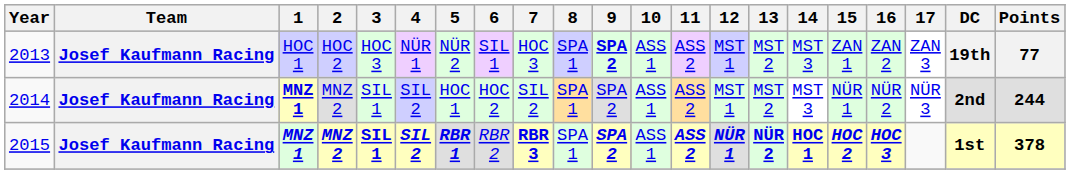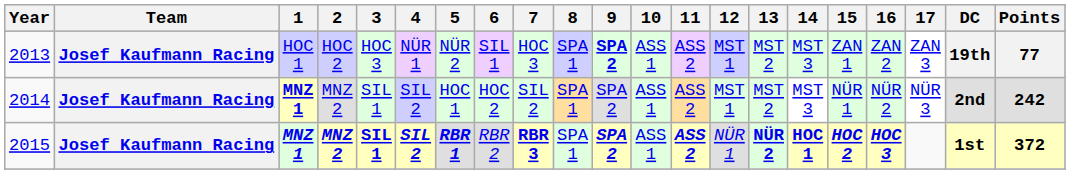 <table class="wikitable" style="text-align:center; font-size:85%">
 <tr>
 <th>Year</th>
 <th>Team</th>
 <th>1</th>
 <th>2</th>
 <th>3</th>
 <th>4</th>
 <th>5</th>
 <th>6</th>
 <th>7</th>
 <th>8</th>
 <th>9</th>
 <th>10</th>
 <th>11</th>
 <th>12</th>
 <th>13</th>
 <th>14</th>
 <th>15</th>
 <th>16</th>
 <th>17</th>
 <th>DC</th>
 <th>Points</th>
 </tr>
 <tr>
 <td><a href='#'>2013</a></td>
 <th nowrap><a href='#'>Josef Kaufmann Racing</a></th>
 <td style="background:#CFCFFF;"><a href='#'>HOC<br>1</a><br></td>
 <td style="background:#CFCFFF;"><a href='#'>HOC<br>2</a><br></td>
 <td style="background:#DFFFDF;"><a href='#'>HOC<br>3</a><br></td>
 <td style="background:#EFCFFF;"><a href='#'>NÜR<br>1</a><br></td>
 <td style="background:#DFFFDF;"><a href='#'>NÜR<br>2</a><br></td>
 <td style="background:#EFCFFF;"><a href='#'>SIL<br>1</a><br></td>
 <td style="background:#DFFFDF;"><a href='#'>HOC<br>3</a><br></td>
 <td style="background:#CFCFFF;"><a href='#'>SPA<br>1</a><br></td>
 <td style="background:#DFFFDF;"><strong><a href='#'>SPA<br>2</a><br></strong></td>
 <td style="background:#DFFFDF;"><a href='#'>ASS<br>1</a><br></td>
 <td style="background:#EFCFFF;"><a href='#'>ASS<br>2</a><br></td>
 <td style="background:#CFCFFF;"><a href='#'>MST<br>1</a><br></td>
 <td style="background:#DFFFDF;"><a href='#'>MST<br>2</a><br></td>
 <td style="background:#DFFFDF;"><a href='#'>MST<br>3</a><br></td>
 <td style="background:#DFFFDF;"><a href='#'>ZAN<br>1</a><br></td>
 <td style="background:#DFFFDF;"><a href='#'>ZAN<br>2</a><br></td>
 <td style="background:#FFFFFF;"><a href='#'>ZAN<br>3</a><br></td>
 <th>19th</th>
 <th>77</th>
 </tr>
 <tr>
 <td><a href='#'>2014</a></td>
 <th nowrap><a href='#'>Josef Kaufmann Racing</a></th>
 <td style="background:#FFFFBF;"><strong><a href='#'>MNZ<br>1</a></strong><br></td>
 <td style="background:#DFDFDF;"><a href='#'>MNZ<br>2</a><br></td>
 <td style="background:#DFFFDF;"><a href='#'>SIL<br>1</a><br></td>
 <td style="background:#CFCFFF;"><a href='#'>SIL<br>2</a><br></td>
 <td style="background:#DFFFDF;"><a href='#'>HOC<br>1</a><br></td>
 <td style="background:#DFFFDF;"><a href='#'>HOC<br>2</a><br></td>
 <td style="background:#DFFFDF;"><a href='#'>SIL<br>2</a><br></td>
 <td style="background:#FFDF9F;"><a href='#'>SPA<br>1</a><br></td>
 <td style="background:#DFDFDF;"><a href='#'>SPA<br>2</a><br></td>
 <td style="background:#DFFFDF;"><a href='#'>ASS<br>1</a><br></td>
 <td style="background:#FFDF9F;"><a href='#'>ASS<br>2</a><br></td>
 <td style="background:#DFFFDF;"><a href='#'>MST<br>1</a><br></td>
 <td style="background:#DFFFDF;"><a href='#'>MST<br>2</a><br></td>
 <td style="background:#FFFFFF;"><a href='#'>MST<br>3</a><br></td>
 <td style="background:#DFFFDF;"><a href='#'>NÜR<br>1</a><br></td>
 <td style="background:#DFFFDF;"><a href='#'>NÜR<br>2</a><br></td>
 <td style="background:#FFFFFF;"><a href='#'>NÜR<br>3</a><br></td>
 <th style="background:#DFDFDF;">2nd</th>
-<th style="background:#DFDFDF;">244</th>
+<th style="background:#DFDFDF;">242</th>
 </tr>
 <tr>
 <td><a href='#'>2015</a></td>
 <th nowrap><a href='#'>Josef Kaufmann Racing</a></th>
 <td style="background:#DFFFDF;"><strong><em><a href='#'>MNZ<br>1</a></em></strong><br></td>
 <td style="background:#FFFFBF;"><strong><em><a href='#'>MNZ<br>2</a></em></strong><br></td>
 <td style="background:#FFFFBF;"><strong><a href='#'>SIL<br>1</a></strong><br></td>
 <td style="background:#FFFFBF;"><strong><em><a href='#'>SIL<br>2</a></em></strong><br></td>
 <td style="background:#DFDFDF;"><strong><em><a href='#'>RBR<br>1</a></em></strong><br></td>
 <td style="background:#DFDFDF;"><em><a href='#'>RBR<br>2</a></em><br></td>
 <td style="background:#FFFFBF;"><strong><a href='#'>RBR<br>3</a></strong><br></td>
 <td style="background:#DFFFDF;"><a href='#'>SPA<br>1</a><br></td>
 <td style="background:#FFFFBF;"><strong><em><a href='#'>SPA<br>2</a></em></strong><br></td>
 <td style="background:#DFFFDF;"><a href='#'>ASS<br>1</a><br></td>
 <td style="background:#FFFFBF;"><strong><em><a href='#'>ASS<br>2</a></em></strong><br></td>
-<td style="background:#DFDFDF;"><strong><em><a href='#'>NÜR<br>1</a></em><br></strong></td>
+<td style="background:#DFDFDF;"><em><a href='#'>NÜR<br>1</a></em><br></td>
 <td style="background:#DFFFDF;"><strong><a href='#'>NÜR<br>2</a></strong><br></td>
 <td style="background:#FFFFBF;"><strong><a href='#'>HOC<br>1</a></strong><br></td>
 <td style="background:#FFFFBF;"><strong><em><a href='#'>HOC<br>2</a></em></strong><br></td>
 <td style="background:#FFFFBF;"><strong><em><a href='#'>HOC<br>3</a></em></strong><br></td>
 <td></td>
 <th style="background:#FFFFBF;">1st</th>
-<th style="background:#FFFFBF;">378</th>
+<th style="background:#FFFFBF;">372</th>
 </tr>
 </table>
